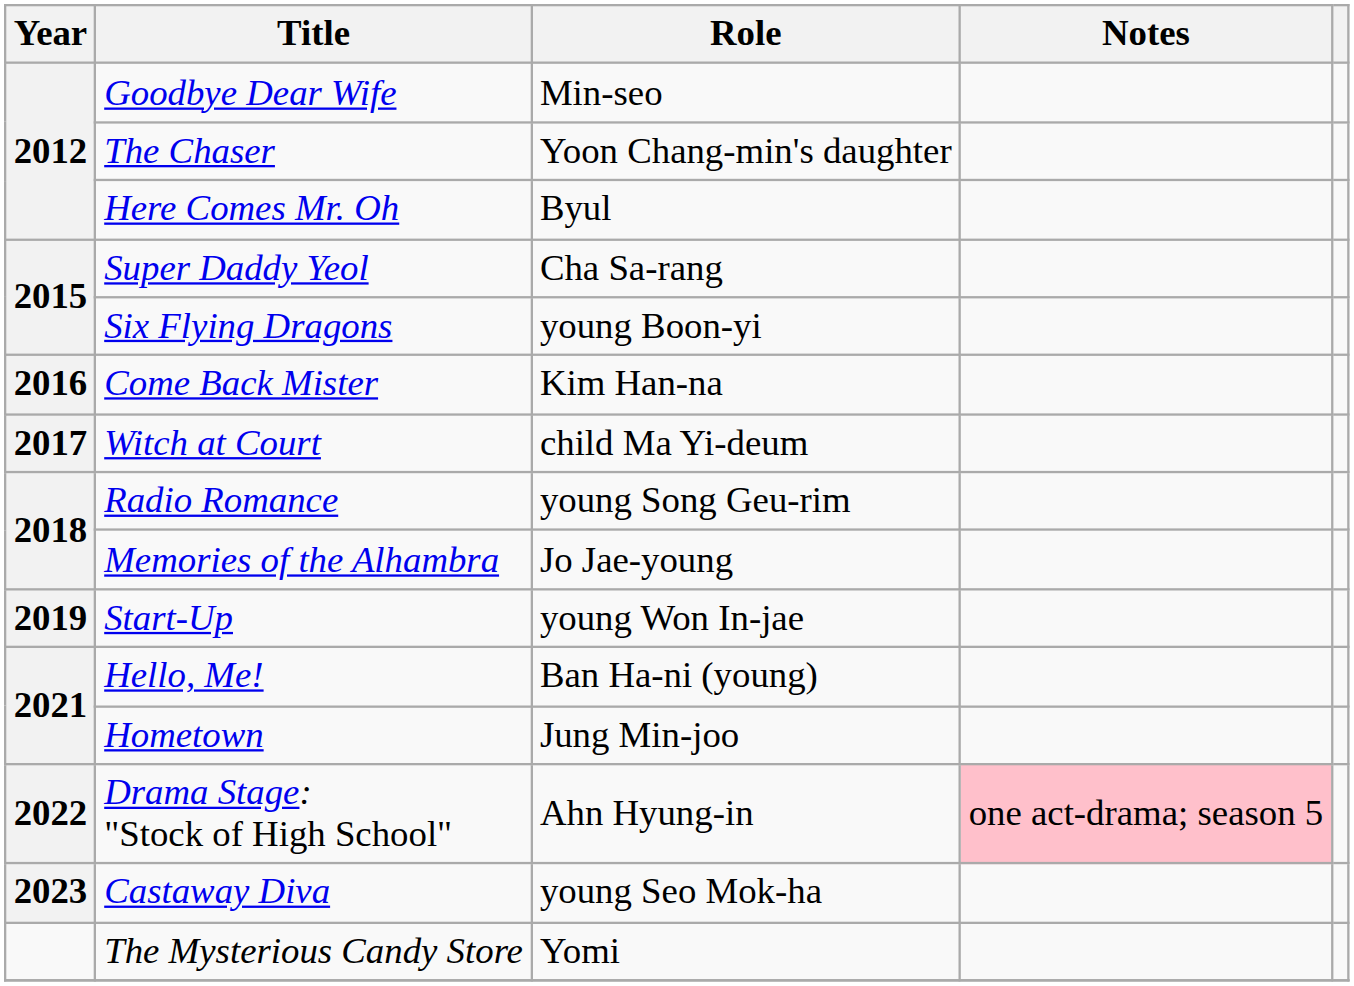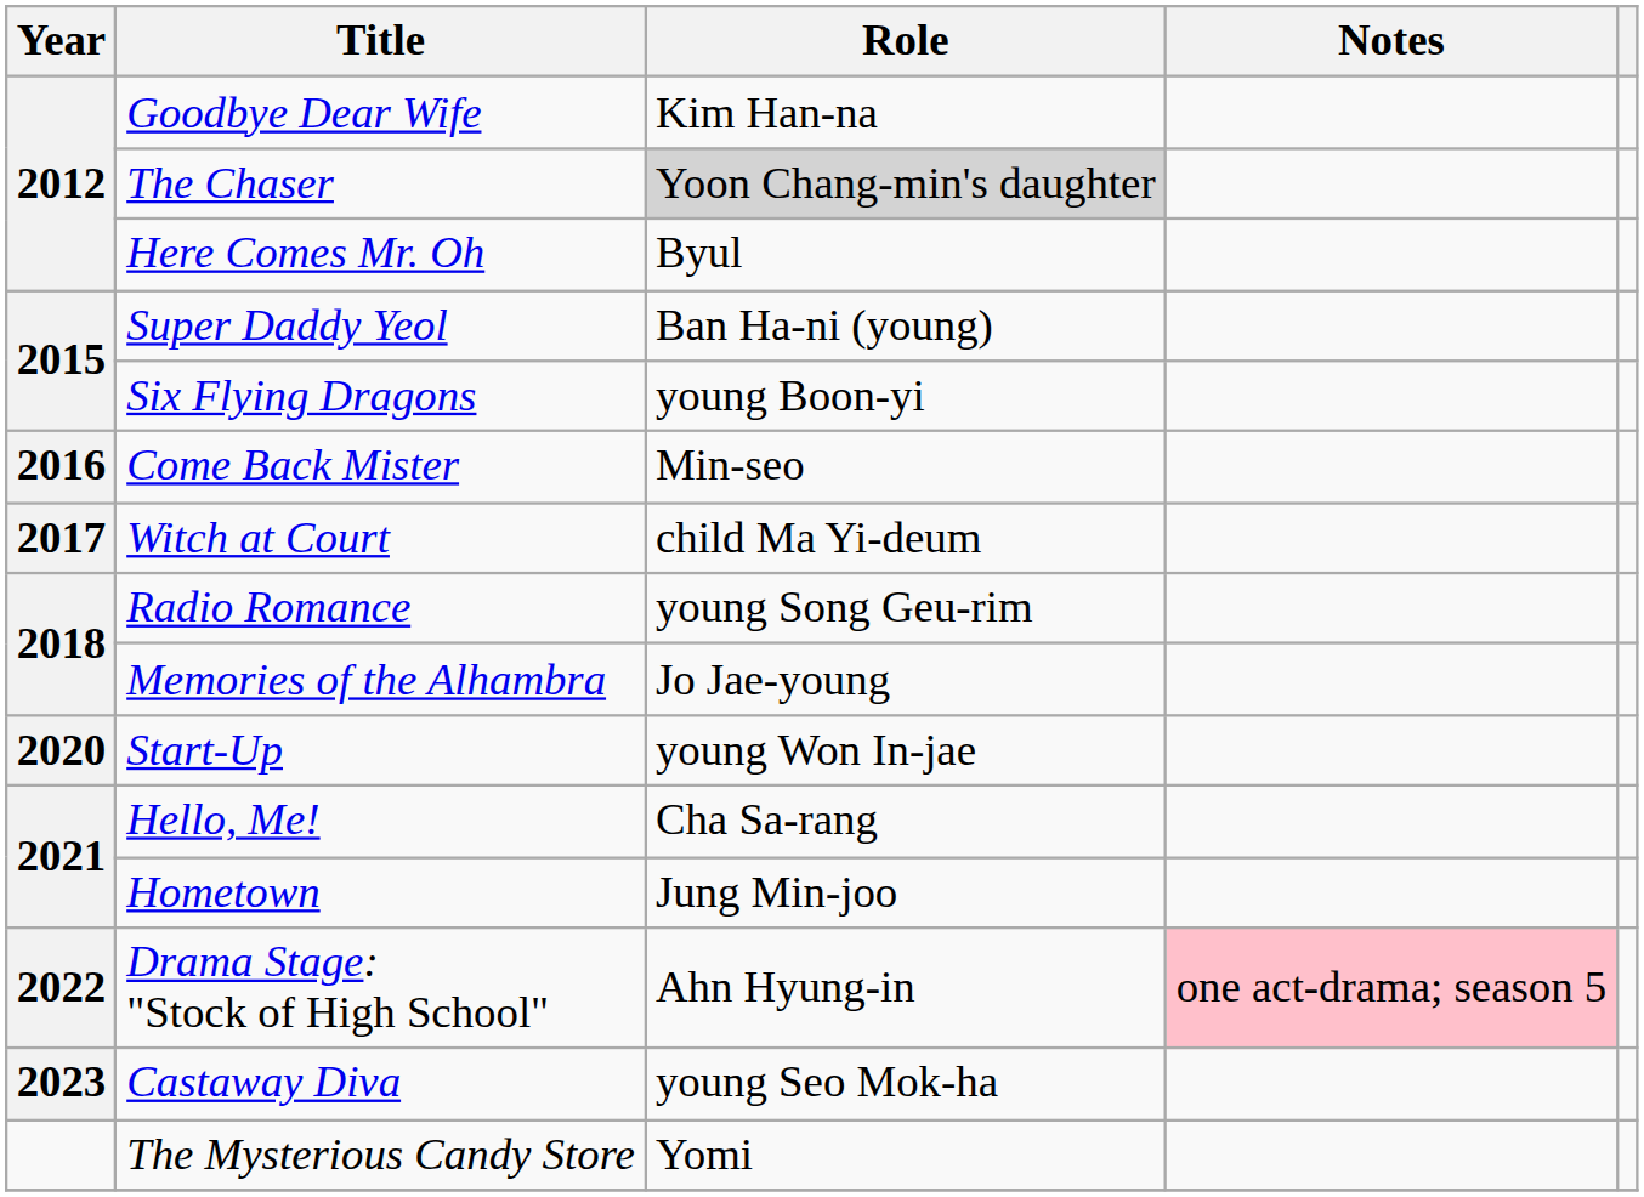 <table class="wikitable plainrowheaders sortable">
 <tr>
 <th scope="col">Year</th>
 <th scope="col">Title</th>
 <th scope="col">Role</th>
 <th scope="col">Notes</th>
 <th scope="col" class="unsortable"></th>
 </tr>
 <tr>
 <th scope="row" rowspan="3">2012</th>
 <td><em><a href='#'>Goodbye Dear Wife</a></em></td>
-<td>Min-seo</td>
+<td>Kim Han-na</td>
 <td></td>
 <td></td>
 </tr>
 <tr>
 <td><em><a href='#'>The Chaser</a></em></td>
-<td>Yoon Chang-min's daughter</td>
+<td style="background: lightgrey;">Yoon Chang-min's daughter</td>
 <td></td>
 <td></td>
 </tr>
 <tr>
 <td><em><a href='#'>Here Comes Mr. Oh</a></em></td>
 <td>Byul</td>
 <td></td>
 <td></td>
 </tr>
 <tr>
 <th scope="row" rowspan="2">2015</th>
 <td><em><a href='#'>Super Daddy Yeol</a></em></td>
-<td>Cha Sa-rang</td>
+<td>Ban Ha-ni (young)</td>
 <td></td>
 <td></td>
 </tr>
 <tr>
 <td><em><a href='#'>Six Flying Dragons</a></em></td>
 <td>young Boon-yi</td>
 <td></td>
 <td></td>
 </tr>
 <tr>
 <th scope="row">2016</th>
 <td><em><a href='#'>Come Back Mister</a></em></td>
-<td>Kim Han-na</td>
+<td>Min-seo</td>
 <td></td>
 <td></td>
 </tr>
 <tr>
 <th scope="row">2017</th>
 <td><em><a href='#'>Witch at Court</a></em></td>
 <td>child Ma Yi-deum</td>
 <td></td>
 <td></td>
 </tr>
 <tr>
 <th scope="row" rowspan="2">2018</th>
 <td><em><a href='#'>Radio Romance</a></em></td>
 <td>young Song Geu-rim</td>
 <td></td>
 <td></td>
 </tr>
 <tr>
 <td><em><a href='#'>Memories of the Alhambra</a></em></td>
 <td>Jo Jae-young</td>
 <td></td>
 <td style="text-align:center"></td>
 </tr>
 <tr>
-<th scope="row">2019</th>
+<th scope="row">2020</th>
 <td><em><a href='#'>Start-Up</a></em></td>
 <td>young Won In-jae</td>
 <td></td>
 <td style="text-align:center"></td>
 </tr>
 <tr>
 <th scope="row" rowspan="2">2021</th>
 <td><em><a href='#'>Hello, Me!</a></em></td>
-<td>Ban Ha-ni (young)</td>
+<td>Cha Sa-rang</td>
 <td></td>
 <td></td>
 </tr>
 <tr>
 <td><em><a href='#'>Hometown</a></em></td>
 <td>Jung Min-joo</td>
 <td></td>
 <td style="text-align:center"></td>
 </tr>
 <tr>
 <th scope="row">2022</th>
 <td><em><a href='#'>Drama Stage</a>:</em><br>"Stock of High School"</td>
 <td>Ahn Hyung-in</td>
 <td style="background: pink;">one act-drama; season 5</td>
 <td style="text-align:center"></td>
 </tr>
 <tr>
 <th scope="row">2023</th>
 <td><em><a href='#'>Castaway Diva</a></em></td>
 <td>young Seo Mok-ha</td>
 <td></td>
 <td style="text-align:center"></td>
 </tr>
 <tr>
 <td></td>
 <td><em>The Mysterious Candy Store</em></td>
 <td>Yomi</td>
 <td></td>
 <td style="text-align:center"></td>
 </tr>
 <tr>
 </tr>
 </table>
